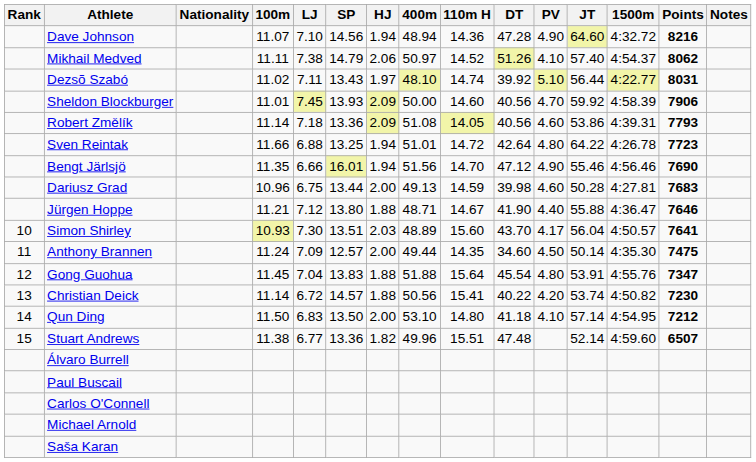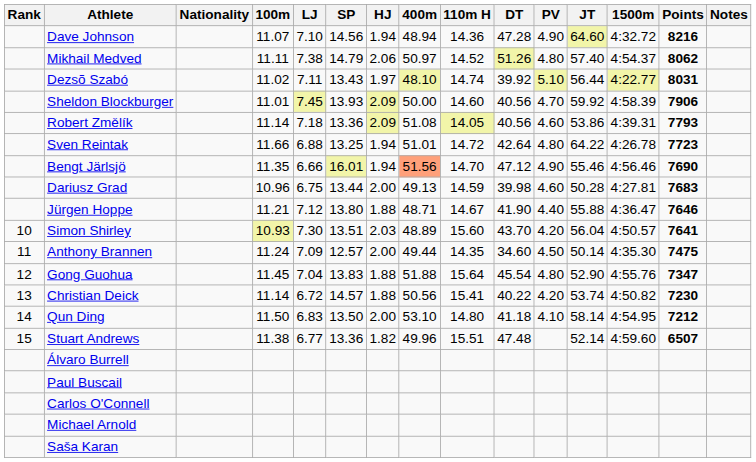 <table class="wikitable sortable" style="text-align:center">
 <tr>
 <th>Rank</th>
 <th>Athlete</th>
 <th>Nationality</th>
 <th>100m</th>
 <th>LJ</th>
 <th>SP</th>
 <th>HJ</th>
 <th>400m</th>
 <th>110m H</th>
 <th>DT</th>
 <th>PV</th>
 <th>JT</th>
 <th>1500m</th>
 <th>Points</th>
 <th>Notes</th>
 </tr>
 <tr>
 <td></td>
 <td align=left><a href='#'>Dave Johnson</a></td>
 <td align=left></td>
 <td>11.07</td>
 <td>7.10</td>
 <td>14.56</td>
 <td>1.94</td>
 <td>48.94</td>
 <td>14.36</td>
 <td>47.28</td>
 <td>4.90</td>
 <td bgcolor=#F2F5A9>64.60</td>
 <td>4:32.72</td>
 <td><strong>8216</strong></td>
 <td></td>
 </tr>
 <tr>
 <td></td>
 <td align=left><a href='#'>Mikhail Medved</a></td>
 <td align=left></td>
 <td>11.11</td>
 <td>7.38</td>
 <td>14.79</td>
 <td>2.06</td>
 <td>50.97</td>
 <td>14.52</td>
 <td bgcolor=#F2F5A9>51.26</td>
-<td>4.10</td>
+<td>4.80</td>
 <td>57.40</td>
 <td>4:54.37</td>
 <td><strong>8062</strong></td>
 <td></td>
 </tr>
 <tr>
 <td></td>
 <td align=left><a href='#'>Dezsõ Szabó</a></td>
 <td align=left></td>
 <td>11.02</td>
 <td>7.11</td>
 <td>13.43</td>
 <td>1.97</td>
 <td bgcolor=#F2F5A9>48.10</td>
 <td>14.74</td>
 <td>39.92</td>
 <td bgcolor=#F2F5A9>5.10</td>
 <td>56.44</td>
 <td bgcolor=#F2F5A9>4:22.77</td>
 <td><strong>8031</strong></td>
 <td></td>
 </tr>
 <tr>
 <td></td>
 <td align=left><a href='#'>Sheldon Blockburger</a></td>
 <td align=left></td>
 <td>11.01</td>
 <td bgcolor=#F2F5A9>7.45</td>
 <td>13.93</td>
 <td bgcolor=#F2F5A9>2.09</td>
 <td>50.00</td>
 <td>14.60</td>
 <td>40.56</td>
 <td>4.70</td>
 <td>59.92</td>
 <td>4:58.39</td>
 <td><strong>7906</strong></td>
 <td></td>
 </tr>
 <tr>
 <td></td>
 <td align=left><a href='#'>Robert Změlík</a></td>
 <td align=left></td>
 <td>11.14</td>
 <td>7.18</td>
 <td>13.36</td>
 <td bgcolor=#F2F5A9>2.09</td>
 <td>51.08</td>
 <td bgcolor=#F2F5A9>14.05</td>
 <td>40.56</td>
 <td>4.60</td>
 <td>53.86</td>
 <td>4:39.31</td>
 <td><strong>7793</strong></td>
 <td></td>
 </tr>
 <tr>
 <td></td>
 <td align=left><a href='#'>Sven Reintak</a></td>
 <td align=left></td>
 <td>11.66</td>
 <td>6.88</td>
 <td>13.25</td>
 <td>1.94</td>
 <td>51.01</td>
 <td>14.72</td>
 <td>42.64</td>
 <td>4.80</td>
 <td>64.22</td>
 <td>4:26.78</td>
 <td><strong>7723</strong></td>
 <td></td>
 </tr>
 <tr>
 <td></td>
 <td align=left><a href='#'>Bengt Järlsjö</a></td>
 <td align=left></td>
 <td>11.35</td>
 <td>6.66</td>
 <td bgcolor=#F2F5A9>16.01</td>
 <td>1.94</td>
-<td>51.56</td>
+<td style="background: lightsalmon;">51.56</td>
 <td>14.70</td>
 <td>47.12</td>
 <td>4.90</td>
 <td>55.46</td>
 <td>4:56.46</td>
 <td><strong>7690</strong></td>
 <td></td>
 </tr>
 <tr>
 <td></td>
 <td align=left><a href='#'>Dariusz Grad</a></td>
 <td align=left></td>
 <td>10.96</td>
 <td>6.75</td>
 <td>13.44</td>
 <td>2.00</td>
 <td>49.13</td>
 <td>14.59</td>
 <td>39.98</td>
 <td>4.60</td>
 <td>50.28</td>
 <td>4:27.81</td>
 <td><strong>7683</strong></td>
 <td></td>
 </tr>
 <tr>
 <td></td>
 <td align=left><a href='#'>Jürgen Hoppe</a></td>
 <td align=left></td>
 <td>11.21</td>
 <td>7.12</td>
 <td>13.80</td>
 <td>1.88</td>
 <td>48.71</td>
 <td>14.67</td>
 <td>41.90</td>
 <td>4.40</td>
 <td>55.88</td>
 <td>4:36.47</td>
 <td><strong>7646</strong></td>
 <td></td>
 </tr>
 <tr>
 <td>10</td>
 <td align=left><a href='#'>Simon Shirley</a></td>
 <td align=left></td>
 <td bgcolor=#F2F5A9>10.93</td>
 <td>7.30</td>
 <td>13.51</td>
 <td>2.03</td>
 <td>48.89</td>
 <td>15.60</td>
 <td>43.70</td>
-<td>4.17</td>
+<td>4.20</td>
 <td>56.04</td>
 <td>4:50.57</td>
 <td><strong>7641</strong></td>
 <td></td>
 </tr>
 <tr>
 <td>11</td>
 <td align=left><a href='#'>Anthony Brannen</a></td>
 <td align=left></td>
 <td>11.24</td>
 <td>7.09</td>
 <td>12.57</td>
 <td>2.00</td>
 <td>49.44</td>
 <td>14.35</td>
 <td>34.60</td>
 <td>4.50</td>
 <td>50.14</td>
 <td>4:35.30</td>
 <td><strong>7475</strong></td>
 <td></td>
 </tr>
 <tr>
 <td>12</td>
 <td align=left><a href='#'>Gong Guohua</a></td>
 <td align=left></td>
 <td>11.45</td>
 <td>7.04</td>
 <td>13.83</td>
 <td>1.88</td>
 <td>51.88</td>
 <td>15.64</td>
 <td>45.54</td>
 <td>4.80</td>
-<td>53.91</td>
+<td>52.90</td>
 <td>4:55.76</td>
 <td><strong>7347</strong></td>
 <td></td>
 </tr>
 <tr>
 <td>13</td>
 <td align=left><a href='#'>Christian Deick</a></td>
 <td align=left></td>
 <td>11.14</td>
 <td>6.72</td>
 <td>14.57</td>
 <td>1.88</td>
 <td>50.56</td>
 <td>15.41</td>
 <td>40.22</td>
 <td>4.20</td>
 <td>53.74</td>
 <td>4:50.82</td>
 <td><strong>7230</strong></td>
 <td></td>
 </tr>
 <tr>
 <td>14</td>
 <td align=left><a href='#'>Qun Ding</a></td>
 <td align=left></td>
 <td>11.50</td>
 <td>6.83</td>
 <td>13.50</td>
 <td>2.00</td>
 <td>53.10</td>
 <td>14.80</td>
 <td>41.18</td>
 <td>4.10</td>
-<td>57.14</td>
+<td>58.14</td>
 <td>4:54.95</td>
 <td><strong>7212</strong></td>
 <td></td>
 </tr>
 <tr>
 <td>15</td>
 <td align=left><a href='#'>Stuart Andrews</a></td>
 <td align=left></td>
 <td>11.38</td>
 <td>6.77</td>
 <td>13.36</td>
 <td>1.82</td>
 <td>49.96</td>
 <td>15.51</td>
 <td>47.48</td>
 <td></td>
 <td>52.14</td>
 <td>4:59.60</td>
 <td><strong>6507</strong></td>
 <td></td>
 </tr>
 <tr>
 <td></td>
 <td align=left><a href='#'>Álvaro Burrell</a></td>
 <td align=left></td>
 <td></td>
 <td></td>
 <td></td>
 <td></td>
 <td></td>
 <td></td>
 <td></td>
 <td></td>
 <td></td>
 <td></td>
 <td><strong></strong></td>
 <td></td>
 </tr>
 <tr>
 <td></td>
 <td align=left><a href='#'>Paul Buscail</a></td>
 <td align=left></td>
 <td></td>
 <td></td>
 <td></td>
 <td></td>
 <td></td>
 <td></td>
 <td></td>
 <td></td>
 <td></td>
 <td></td>
 <td><strong></strong></td>
 <td></td>
 </tr>
 <tr>
 <td></td>
 <td align=left><a href='#'>Carlos O'Connell</a></td>
 <td align=left></td>
 <td></td>
 <td></td>
 <td></td>
 <td></td>
 <td></td>
 <td></td>
 <td></td>
 <td></td>
 <td></td>
 <td></td>
 <td><strong></strong></td>
 <td></td>
 </tr>
 <tr>
 <td></td>
 <td align=left><a href='#'>Michael Arnold</a></td>
 <td align=left></td>
 <td></td>
 <td></td>
 <td></td>
 <td></td>
 <td></td>
 <td></td>
 <td></td>
 <td></td>
 <td></td>
 <td></td>
 <td><strong></strong></td>
 <td></td>
 </tr>
 <tr>
 <td></td>
 <td align=left><a href='#'>Saša Karan</a></td>
 <td align=left></td>
 <td></td>
 <td></td>
 <td></td>
 <td></td>
 <td></td>
 <td></td>
 <td></td>
 <td></td>
 <td></td>
 <td></td>
 <td><strong></strong></td>
 <td></td>
 </tr>
 </table>
